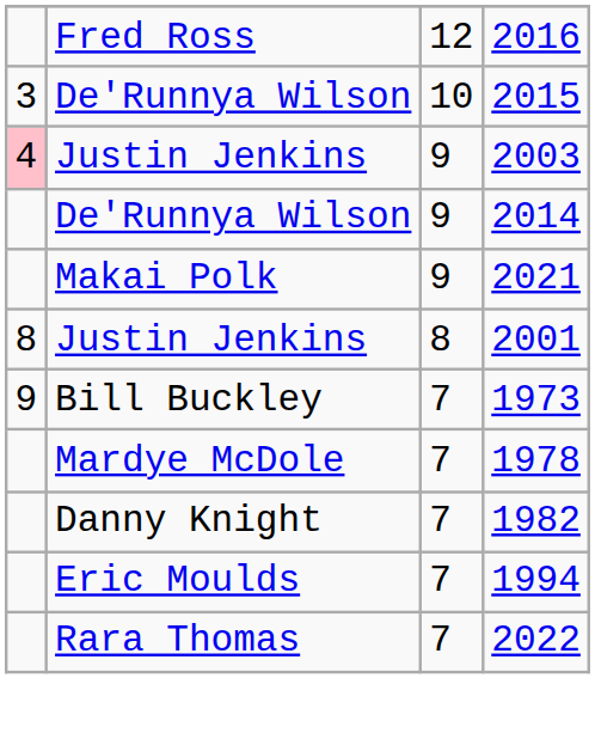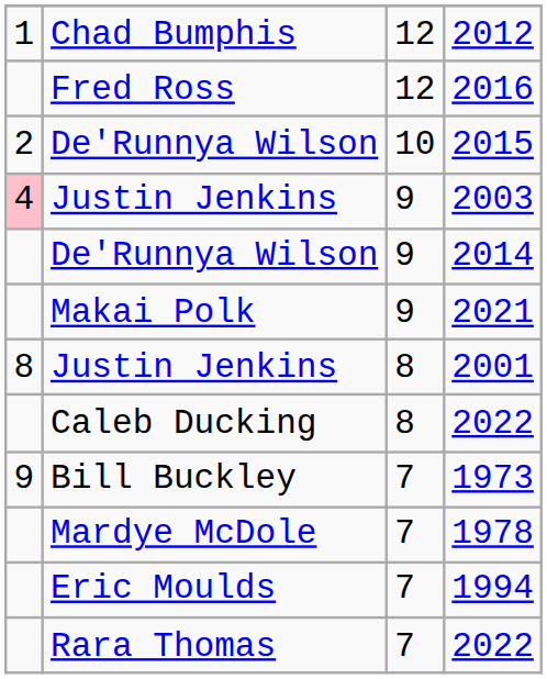 <table class="wikitable">
 <tr>
+</tr>
+<tr>
+<td>1</td>
+<td><a href='#'>Chad Bumphis</a></td>
+<td>12</td>
+<td><a href='#'>2012</a></td>
 </tr>
 <tr>
 <td></td>
 <td><a href='#'>Fred Ross</a></td>
 <td>12</td>
 <td><a href='#'>2016</a></td>
 </tr>
 <tr>
-<td>3</td>
+<td>2</td>
 <td><a href='#'>De'Runnya Wilson</a></td>
 <td>10</td>
 <td><a href='#'>2015</a></td>
 </tr>
 <tr>
 <td style="background: pink;">4</td>
 <td><a href='#'>Justin Jenkins</a></td>
 <td>9</td>
 <td><a href='#'>2003</a></td>
 </tr>
 <tr>
 <td></td>
 <td><a href='#'>De'Runnya Wilson</a></td>
 <td>9</td>
 <td><a href='#'>2014</a></td>
 </tr>
 <tr>
 <td></td>
 <td><a href='#'>Makai Polk</a></td>
 <td>9</td>
 <td><a href='#'>2021</a></td>
 </tr>
 <tr>
 <td>8</td>
 <td><a href='#'>Justin Jenkins</a></td>
 <td>8</td>
 <td><a href='#'>2001</a></td>
 </tr>
 <tr>
+<td></td>
+<td>Caleb Ducking</td>
+<td>8</td>
+<td><a href='#'>2022</a></td>
+</tr>
+<tr>
 <td>9</td>
 <td>Bill Buckley</td>
 <td>7</td>
 <td><a href='#'>1973</a></td>
 </tr>
 <tr>
 <td></td>
 <td><a href='#'>Mardye McDole</a></td>
 <td>7</td>
 <td><a href='#'>1978</a></td>
-</tr>
-<tr>
-<td></td>
-<td>Danny Knight</td>
-<td>7</td>
-<td><a href='#'>1982</a></td>
 </tr>
 <tr>
 <td></td>
 <td><a href='#'>Eric Moulds</a></td>
 <td>7</td>
 <td><a href='#'>1994</a></td>
 </tr>
 <tr>
 <td></td>
 <td><a href='#'>Rara Thomas</a></td>
 <td>7</td>
 <td><a href='#'>2022</a></td>
 </tr>
 </table>
